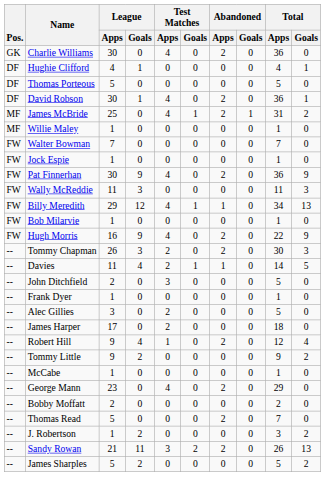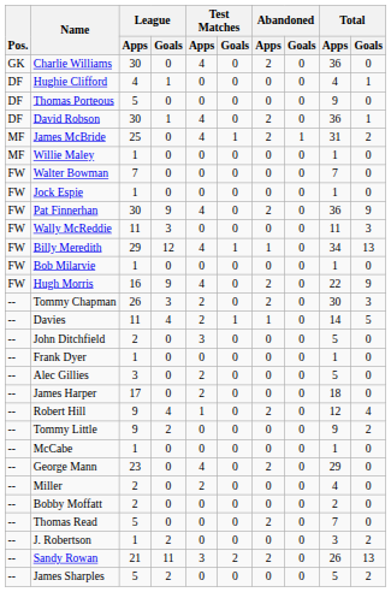 <table class="wikitable" style="text-align:center">
 <tr>
 <th rowspan="2" style="vertical-align:bottom;">Pos.</th>
 <th rowspan="2">Name</th>
 <th colspan="2" style="width:85px;">League</th>
 <th colspan="2" style="width:85px;">Test Matches</th>
 <th colspan="2" style="width:85px;">Abandoned</th>
 <th colspan="2" style="width:85px;">Total</th>
 </tr>
 <tr>
 <th>Apps</th>
 <th>Goals</th>
 <th>Apps</th>
 <th>Goals</th>
 <th>Apps</th>
 <th>Goals</th>
 <th>Apps</th>
 <th>Goals</th>
 </tr>
 <tr>
 <td align="left">GK</td>
 <td align="left"> <a href='#'>Charlie Williams</a></td>
 <td>30</td>
 <td>0</td>
 <td>4</td>
 <td>0</td>
 <td>2</td>
 <td>0</td>
 <td>36</td>
 <td>0</td>
 </tr>
 <tr>
 <td align="left">DF</td>
 <td align="left"> <a href='#'>Hughie Clifford</a></td>
 <td>4</td>
 <td>1</td>
 <td>0</td>
 <td>0</td>
 <td>0</td>
 <td>0</td>
 <td>4</td>
 <td>1</td>
 </tr>
 <tr>
 <td align="left">DF</td>
 <td align="left"> <a href='#'>Thomas Porteous</a></td>
 <td>5</td>
 <td>0</td>
 <td>0</td>
 <td>0</td>
 <td>0</td>
 <td>0</td>
-<td>5</td>
+<td>9</td>
 <td>0</td>
 </tr>
 <tr>
 <td align="left">DF</td>
 <td align="left"> <a href='#'>David Robson</a></td>
 <td>30</td>
 <td>1</td>
 <td>4</td>
 <td>0</td>
 <td>2</td>
 <td>0</td>
 <td>36</td>
 <td>1</td>
 </tr>
 <tr>
 <td align="left">MF</td>
 <td align="left"> <a href='#'>James McBride</a></td>
 <td>25</td>
 <td>0</td>
 <td>4</td>
 <td>1</td>
 <td>2</td>
 <td>1</td>
 <td>31</td>
 <td>2</td>
 </tr>
 <tr>
 <td align="left">MF</td>
 <td align="left"> <a href='#'>Willie Maley</a></td>
 <td>1</td>
 <td>0</td>
 <td>0</td>
 <td>0</td>
 <td>0</td>
 <td>0</td>
 <td>1</td>
 <td>0</td>
 </tr>
 <tr>
 <td align="left">FW</td>
 <td align="left"> <a href='#'>Walter Bowman</a></td>
 <td>7</td>
 <td>0</td>
 <td>0</td>
 <td>0</td>
 <td>0</td>
 <td>0</td>
 <td>7</td>
 <td>0</td>
 </tr>
 <tr>
 <td align="left">FW</td>
 <td align="left"> <a href='#'>Jock Espie</a></td>
 <td>1</td>
 <td>0</td>
 <td>0</td>
 <td>0</td>
 <td>0</td>
 <td>0</td>
 <td>1</td>
 <td>0</td>
 </tr>
 <tr>
 <td align="left">FW</td>
 <td align="left"> <a href='#'>Pat Finnerhan</a></td>
 <td>30</td>
 <td>9</td>
 <td>4</td>
 <td>0</td>
 <td>2</td>
 <td>0</td>
 <td>36</td>
 <td>9</td>
 </tr>
 <tr>
 <td align="left">FW</td>
 <td align="left"> <a href='#'>Wally McReddie</a></td>
 <td>11</td>
 <td>3</td>
 <td>0</td>
 <td>0</td>
 <td>0</td>
 <td>0</td>
 <td>11</td>
 <td>3</td>
 </tr>
 <tr>
 <td align="left">FW</td>
 <td align="left"> <a href='#'>Billy Meredith</a></td>
 <td>29</td>
 <td>12</td>
 <td>4</td>
 <td>1</td>
 <td>1</td>
 <td>0</td>
 <td>34</td>
 <td>13</td>
 </tr>
 <tr>
 <td align="left">FW</td>
 <td align="left"> <a href='#'>Bob Milarvie</a></td>
 <td>1</td>
 <td>0</td>
 <td>0</td>
 <td>0</td>
 <td>0</td>
 <td>0</td>
 <td>1</td>
 <td>0</td>
 </tr>
 <tr>
 <td align="left">FW</td>
 <td align="left"> <a href='#'>Hugh Morris</a></td>
 <td>16</td>
 <td>9</td>
 <td>4</td>
 <td>0</td>
 <td>2</td>
 <td>0</td>
 <td>22</td>
 <td>9</td>
 </tr>
 <tr>
 <td align="left">--</td>
 <td align="left">Tommy Chapman</td>
 <td>26</td>
 <td>3</td>
 <td>2</td>
 <td>0</td>
 <td>2</td>
 <td>0</td>
 <td>30</td>
 <td>3</td>
 </tr>
 <tr>
 <td align="left">--</td>
 <td align="left">Davies</td>
 <td>11</td>
 <td>4</td>
 <td>2</td>
 <td>1</td>
 <td>1</td>
 <td>0</td>
 <td>14</td>
 <td>5</td>
 </tr>
 <tr>
 <td align="left">--</td>
 <td align="left">John Ditchfield</td>
 <td>2</td>
 <td>0</td>
 <td>3</td>
 <td>0</td>
 <td>0</td>
 <td>0</td>
 <td>5</td>
 <td>0</td>
 </tr>
 <tr>
 <td align="left">--</td>
 <td align="left">Frank Dyer</td>
 <td>1</td>
 <td>0</td>
 <td>0</td>
 <td>0</td>
 <td>0</td>
 <td>0</td>
 <td>1</td>
 <td>0</td>
 </tr>
 <tr>
 <td align="left">--</td>
 <td align="left">Alec Gillies</td>
 <td>3</td>
 <td>0</td>
 <td>2</td>
 <td>0</td>
 <td>0</td>
 <td>0</td>
 <td>5</td>
 <td>0</td>
 </tr>
 <tr>
 <td align="left">--</td>
 <td align="left">James Harper</td>
 <td>17</td>
 <td>0</td>
 <td>2</td>
 <td>0</td>
 <td>0</td>
 <td>0</td>
 <td>18</td>
 <td>0</td>
 </tr>
 <tr>
 <td align="left">--</td>
 <td align="left">Robert Hill</td>
 <td>9</td>
 <td>4</td>
 <td>1</td>
 <td>0</td>
 <td>2</td>
 <td>0</td>
 <td>12</td>
 <td>4</td>
 </tr>
 <tr>
 <td align="left">--</td>
 <td align="left">Tommy Little</td>
 <td>9</td>
 <td>2</td>
 <td>0</td>
 <td>0</td>
 <td>0</td>
 <td>0</td>
 <td>9</td>
 <td>2</td>
 </tr>
 <tr>
 <td align="left">--</td>
 <td align="left">McCabe</td>
 <td>1</td>
 <td>0</td>
 <td>0</td>
 <td>0</td>
 <td>0</td>
 <td>0</td>
 <td>1</td>
 <td>0</td>
 </tr>
 <tr>
 <td align="left">--</td>
 <td align="left">George Mann</td>
 <td>23</td>
 <td>0</td>
 <td>4</td>
 <td>0</td>
 <td>2</td>
 <td>0</td>
 <td>29</td>
 <td>0</td>
 </tr>
 <tr>
 <td align="left">--</td>
+<td align="left">Miller</td>
+<td>2</td>
+<td>0</td>
+<td>2</td>
+<td>0</td>
+<td>0</td>
+<td>0</td>
+<td>4</td>
+<td>0</td>
+</tr>
+<tr>
+<td align="left">--</td>
 <td align="left">Bobby Moffatt</td>
 <td>2</td>
 <td>0</td>
 <td>0</td>
 <td>0</td>
 <td>0</td>
 <td>0</td>
 <td>2</td>
 <td>0</td>
 </tr>
 <tr>
 <td align="left">--</td>
 <td align="left">Thomas Read</td>
 <td>5</td>
 <td>0</td>
 <td>0</td>
 <td>0</td>
 <td>2</td>
 <td>0</td>
 <td>7</td>
 <td>0</td>
 </tr>
 <tr>
 <td align="left">--</td>
 <td align="left">J. Robertson</td>
 <td>1</td>
 <td>2</td>
 <td>0</td>
 <td>0</td>
 <td>0</td>
 <td>0</td>
 <td>3</td>
 <td>2</td>
 </tr>
 <tr>
 <td align="left">--</td>
 <td align="left"><a href='#'>Sandy Rowan</a></td>
 <td>21</td>
 <td>11</td>
 <td>3</td>
 <td>2</td>
 <td>2</td>
 <td>0</td>
 <td>26</td>
 <td>13</td>
 </tr>
 <tr>
 <td align="left">--</td>
 <td align="left">James Sharples</td>
 <td>5</td>
 <td>2</td>
 <td>0</td>
 <td>0</td>
 <td>0</td>
 <td>0</td>
 <td>5</td>
 <td>2</td>
 </tr>
 </table>
